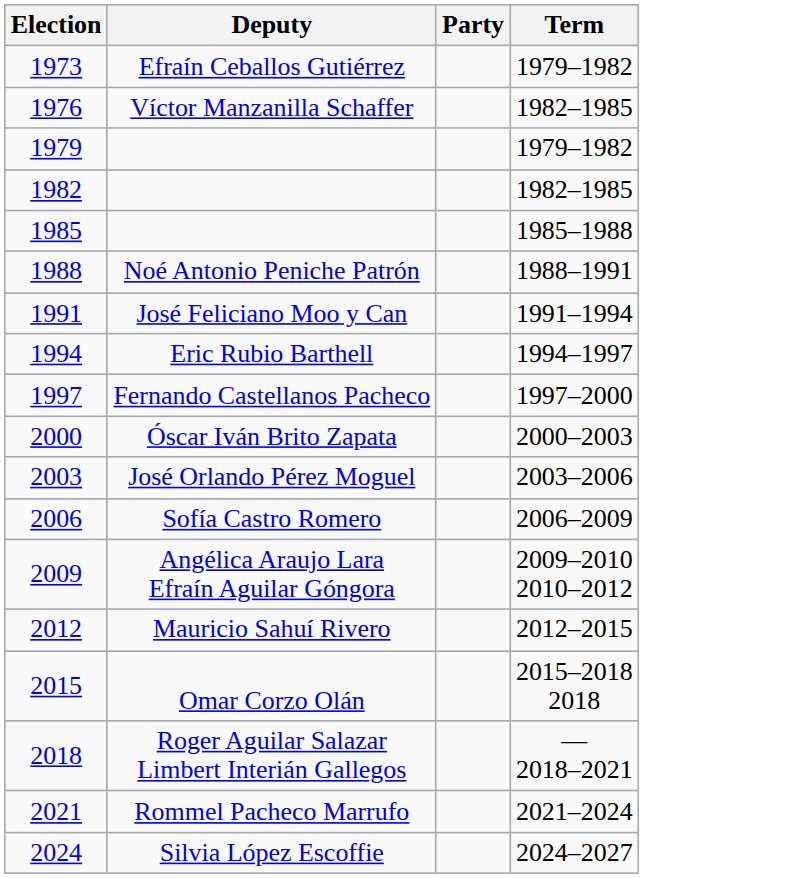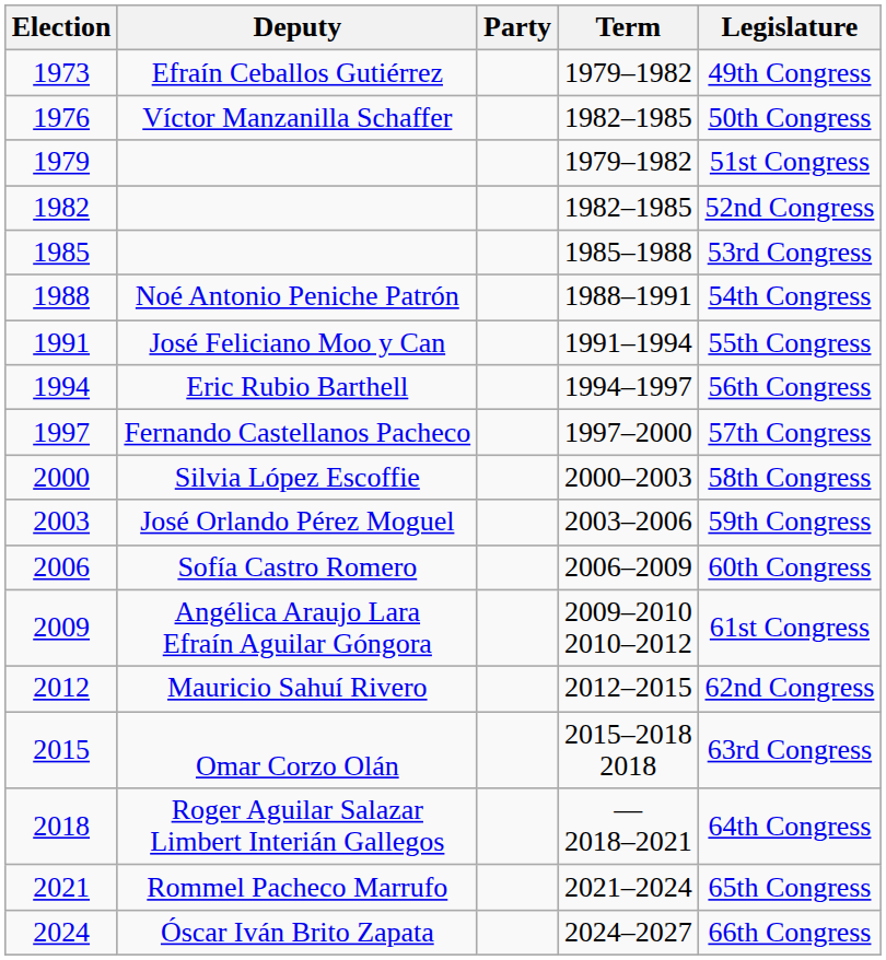 <table class="wikitable" style="text-align: center">
 <tr>
 <th>Election</th>
 <th>Deputy</th>
 <th>Party</th>
 <th>Term</th>
+<th>Legislature</th>
 </tr>
 <tr>
 <td><a href='#'>1973</a></td>
 <td><a href='#'>Efraín Ceballos Gutiérrez</a></td>
 <td></td>
 <td>1979–1982</td>
+<td><a href='#'>49th Congress</a></td>
 </tr>
 <tr>
 <td><a href='#'>1976</a></td>
 <td><a href='#'>Víctor Manzanilla Schaffer</a></td>
 <td></td>
 <td>1982–1985</td>
+<td><a href='#'>50th Congress</a></td>
 </tr>
 <tr>
 <td><a href='#'>1979</a></td>
 <td></td>
 <td></td>
 <td>1979–1982</td>
+<td><a href='#'>51st Congress</a></td>
 </tr>
 <tr>
 <td><a href='#'>1982</a></td>
 <td></td>
 <td></td>
 <td>1982–1985</td>
+<td><a href='#'>52nd Congress</a></td>
 </tr>
 <tr>
 <td><a href='#'>1985</a></td>
 <td></td>
 <td></td>
 <td>1985–1988</td>
+<td><a href='#'>53rd Congress</a></td>
 </tr>
 <tr>
 <td><a href='#'>1988</a></td>
 <td><a href='#'>Noé Antonio Peniche Patrón</a></td>
 <td></td>
 <td>1988–1991</td>
+<td><a href='#'>54th Congress</a></td>
 </tr>
 <tr>
 <td><a href='#'>1991</a></td>
 <td><a href='#'>José Feliciano Moo y Can</a></td>
 <td></td>
 <td>1991–1994</td>
+<td><a href='#'>55th Congress</a></td>
 </tr>
 <tr>
 <td><a href='#'>1994</a></td>
 <td><a href='#'>Eric Rubio Barthell</a></td>
 <td></td>
 <td>1994–1997</td>
+<td><a href='#'>56th Congress</a></td>
 </tr>
 <tr>
 <td><a href='#'>1997</a></td>
 <td><a href='#'>Fernando Castellanos Pacheco</a></td>
 <td></td>
 <td>1997–2000</td>
+<td><a href='#'>57th Congress</a></td>
 </tr>
 <tr>
 <td><a href='#'>2000</a></td>
-<td><a href='#'>Óscar Iván Brito Zapata</a></td>
+<td><a href='#'>Silvia López Escoffie</a></td>
 <td></td>
 <td>2000–2003</td>
+<td><a href='#'>58th Congress</a></td>
 </tr>
 <tr>
 <td><a href='#'>2003</a></td>
 <td><a href='#'>José Orlando Pérez Moguel</a></td>
 <td></td>
 <td>2003–2006</td>
+<td><a href='#'>59th Congress</a></td>
 </tr>
 <tr>
 <td><a href='#'>2006</a></td>
 <td><a href='#'>Sofía Castro Romero</a></td>
 <td></td>
 <td>2006–2009</td>
+<td><a href='#'>60th Congress</a></td>
 </tr>
 <tr>
 <td><a href='#'>2009</a></td>
 <td><a href='#'>Angélica Araujo Lara</a><br><a href='#'>Efraín Aguilar Góngora</a></td>
 <td></td>
 <td>2009–2010<br>2010–2012</td>
+<td><a href='#'>61st Congress</a></td>
 </tr>
 <tr>
 <td><a href='#'>2012</a></td>
 <td><a href='#'>Mauricio Sahuí Rivero</a></td>
 <td></td>
 <td>2012–2015</td>
+<td><a href='#'>62nd Congress</a></td>
 </tr>
 <tr>
 <td><a href='#'>2015</a></td>
 <td><br><a href='#'>Omar Corzo Olán</a></td>
 <td></td>
 <td>2015–2018<br>2018</td>
+<td><a href='#'>63rd Congress</a></td>
 </tr>
 <tr>
 <td><a href='#'>2018</a></td>
 <td><a href='#'>Roger Aguilar Salazar</a><br><a href='#'>Limbert Interián Gallegos</a></td>
 <td></td>
 <td>—<br>2018–2021</td>
+<td><a href='#'>64th Congress</a></td>
 </tr>
 <tr>
 <td><a href='#'>2021</a></td>
 <td><a href='#'>Rommel Pacheco Marrufo</a></td>
 <td></td>
 <td>2021–2024</td>
+<td><a href='#'>65th Congress</a></td>
 </tr>
 <tr>
 <td><a href='#'>2024</a></td>
-<td><a href='#'>Silvia López Escoffie</a></td>
+<td><a href='#'>Óscar Iván Brito Zapata</a></td>
 <td></td>
 <td>2024–2027</td>
+<td><a href='#'>66th Congress</a></td>
 </tr>
 </table>
